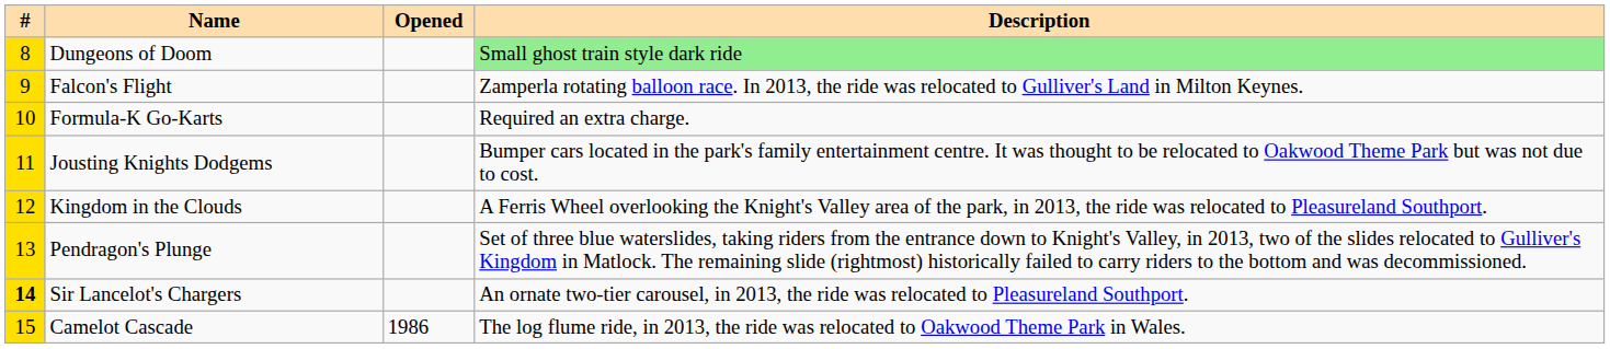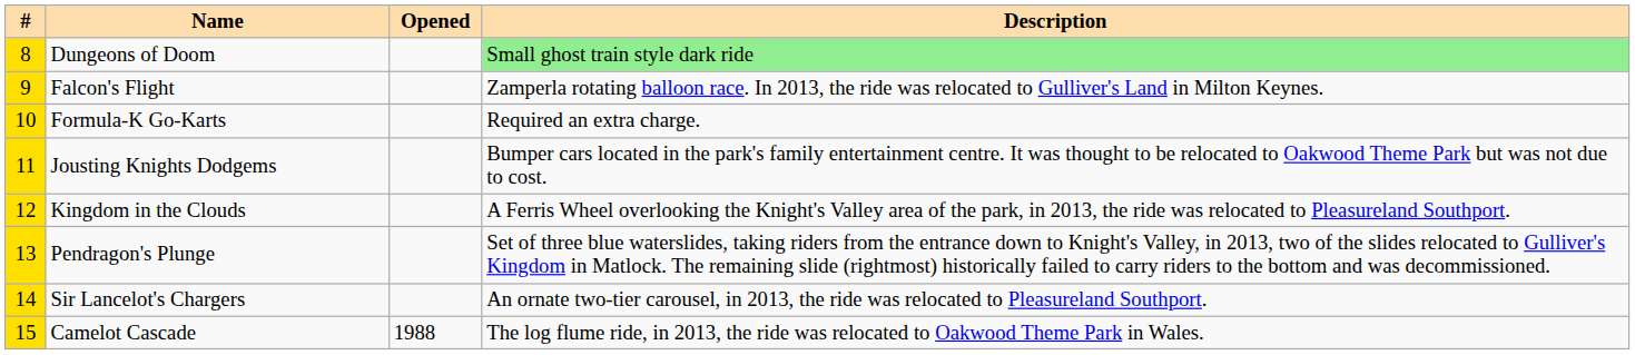 <table class="wikitable">
 <tr>
 <th style="background:#ffdead; width:1.5em;">#</th>
 <th style="background:#ffdead; width:16em;">Name</th>
 <th style="background:#ffdead; width:4em;">Opened</th>
 <th style="background:#ffdead;">Description</th>
 </tr>
 <tr>
 <td style="background:#ffdf00; text-align:center;">8</td>
 <td>Dungeons of Doom</td>
 <td></td>
 <td style="background: lightgreen;">Small ghost train style dark ride</td>
 </tr>
 <tr>
 <td style="background:#ffdf00; text-align:center;">9</td>
 <td>Falcon's Flight</td>
 <td></td>
 <td>Zamperla rotating <a href='#'>balloon race</a>. In 2013, the ride was relocated to <a href='#'>Gulliver's Land</a> in Milton Keynes.</td>
 </tr>
 <tr>
 <td style="background:#ffdf00; text-align:center;">10</td>
 <td>Formula-K Go-Karts</td>
 <td></td>
 <td>Required an extra charge.</td>
 </tr>
 <tr>
 <td style="background:#ffdf00; text-align:center;">11</td>
 <td>Jousting Knights Dodgems</td>
 <td></td>
 <td>Bumper cars located in the park's family entertainment centre. It was thought to be relocated to <a href='#'>Oakwood Theme Park</a> but was not due to cost.</td>
 </tr>
 <tr>
 <td style="background:#ffdf00; text-align:center;">12</td>
 <td>Kingdom in the Clouds</td>
 <td></td>
 <td>A Ferris Wheel overlooking the Knight's Valley area of the park, in 2013, the ride was relocated to <a href='#'>Pleasureland Southport</a>.</td>
 </tr>
 <tr>
 <td style="background:#ffdf00; text-align:center;">13</td>
 <td>Pendragon's Plunge</td>
 <td></td>
 <td>Set of three blue waterslides, taking riders from the entrance down to Knight's Valley, in 2013, two of the slides relocated to <a href='#'>Gulliver's Kingdom</a> in Matlock. The remaining slide (rightmost) historically failed to carry riders to the bottom and was decommissioned.</td>
 </tr>
 <tr>
-<td style="background:#ffdf00; text-align:center;"><strong>14</strong></td>
+<td style="background:#ffdf00; text-align:center;">14</td>
 <td>Sir Lancelot's Chargers</td>
 <td></td>
 <td>An ornate two-tier carousel, in 2013, the ride was relocated to <a href='#'>Pleasureland Southport</a>.</td>
 </tr>
 <tr>
 <td style="background:#ffdf00; text-align:center;">15</td>
 <td>Camelot Cascade</td>
-<td>1986</td>
+<td>1988</td>
 <td>The log flume ride, in 2013, the ride was relocated to <a href='#'>Oakwood Theme Park</a> in Wales.</td>
 </tr>
 </table>
